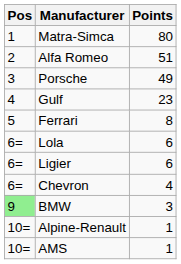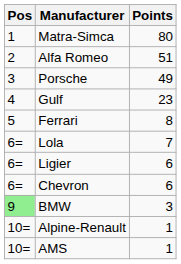 <table class="wikitable" style="font-size: 95%;">
 <tr>
 <th>Pos</th>
 <th>Manufacturer</th>
 <th>Points</th>
 </tr>
 <tr>
 <td>1</td>
 <td> Matra-Simca</td>
 <td align=right>80</td>
 </tr>
 <tr>
 <td>2</td>
 <td> Alfa Romeo</td>
 <td align=right>51</td>
 </tr>
 <tr>
 <td>3</td>
 <td> Porsche</td>
 <td align=right>49</td>
 </tr>
 <tr>
 <td>4</td>
 <td> Gulf</td>
 <td align=right>23</td>
 </tr>
 <tr>
 <td>5</td>
 <td> Ferrari</td>
 <td align=right>8</td>
 </tr>
 <tr>
 <td>6=</td>
 <td> Lola</td>
-<td align=right>6</td>
+<td align=right>7</td>
 </tr>
 <tr>
 <td>6=</td>
 <td> Ligier</td>
 <td align=right>6</td>
 </tr>
 <tr>
 <td>6=</td>
 <td> Chevron</td>
-<td align=right>4</td>
+<td align=right>6</td>
 </tr>
 <tr>
 <td style="background: lightgreen;">9</td>
 <td> BMW</td>
 <td align=right>3</td>
 </tr>
 <tr>
 <td>10=</td>
 <td> Alpine-Renault</td>
 <td align=right>1</td>
 </tr>
 <tr>
 <td>10=</td>
 <td> AMS</td>
 <td align=right>1</td>
 </tr>
 </table>
